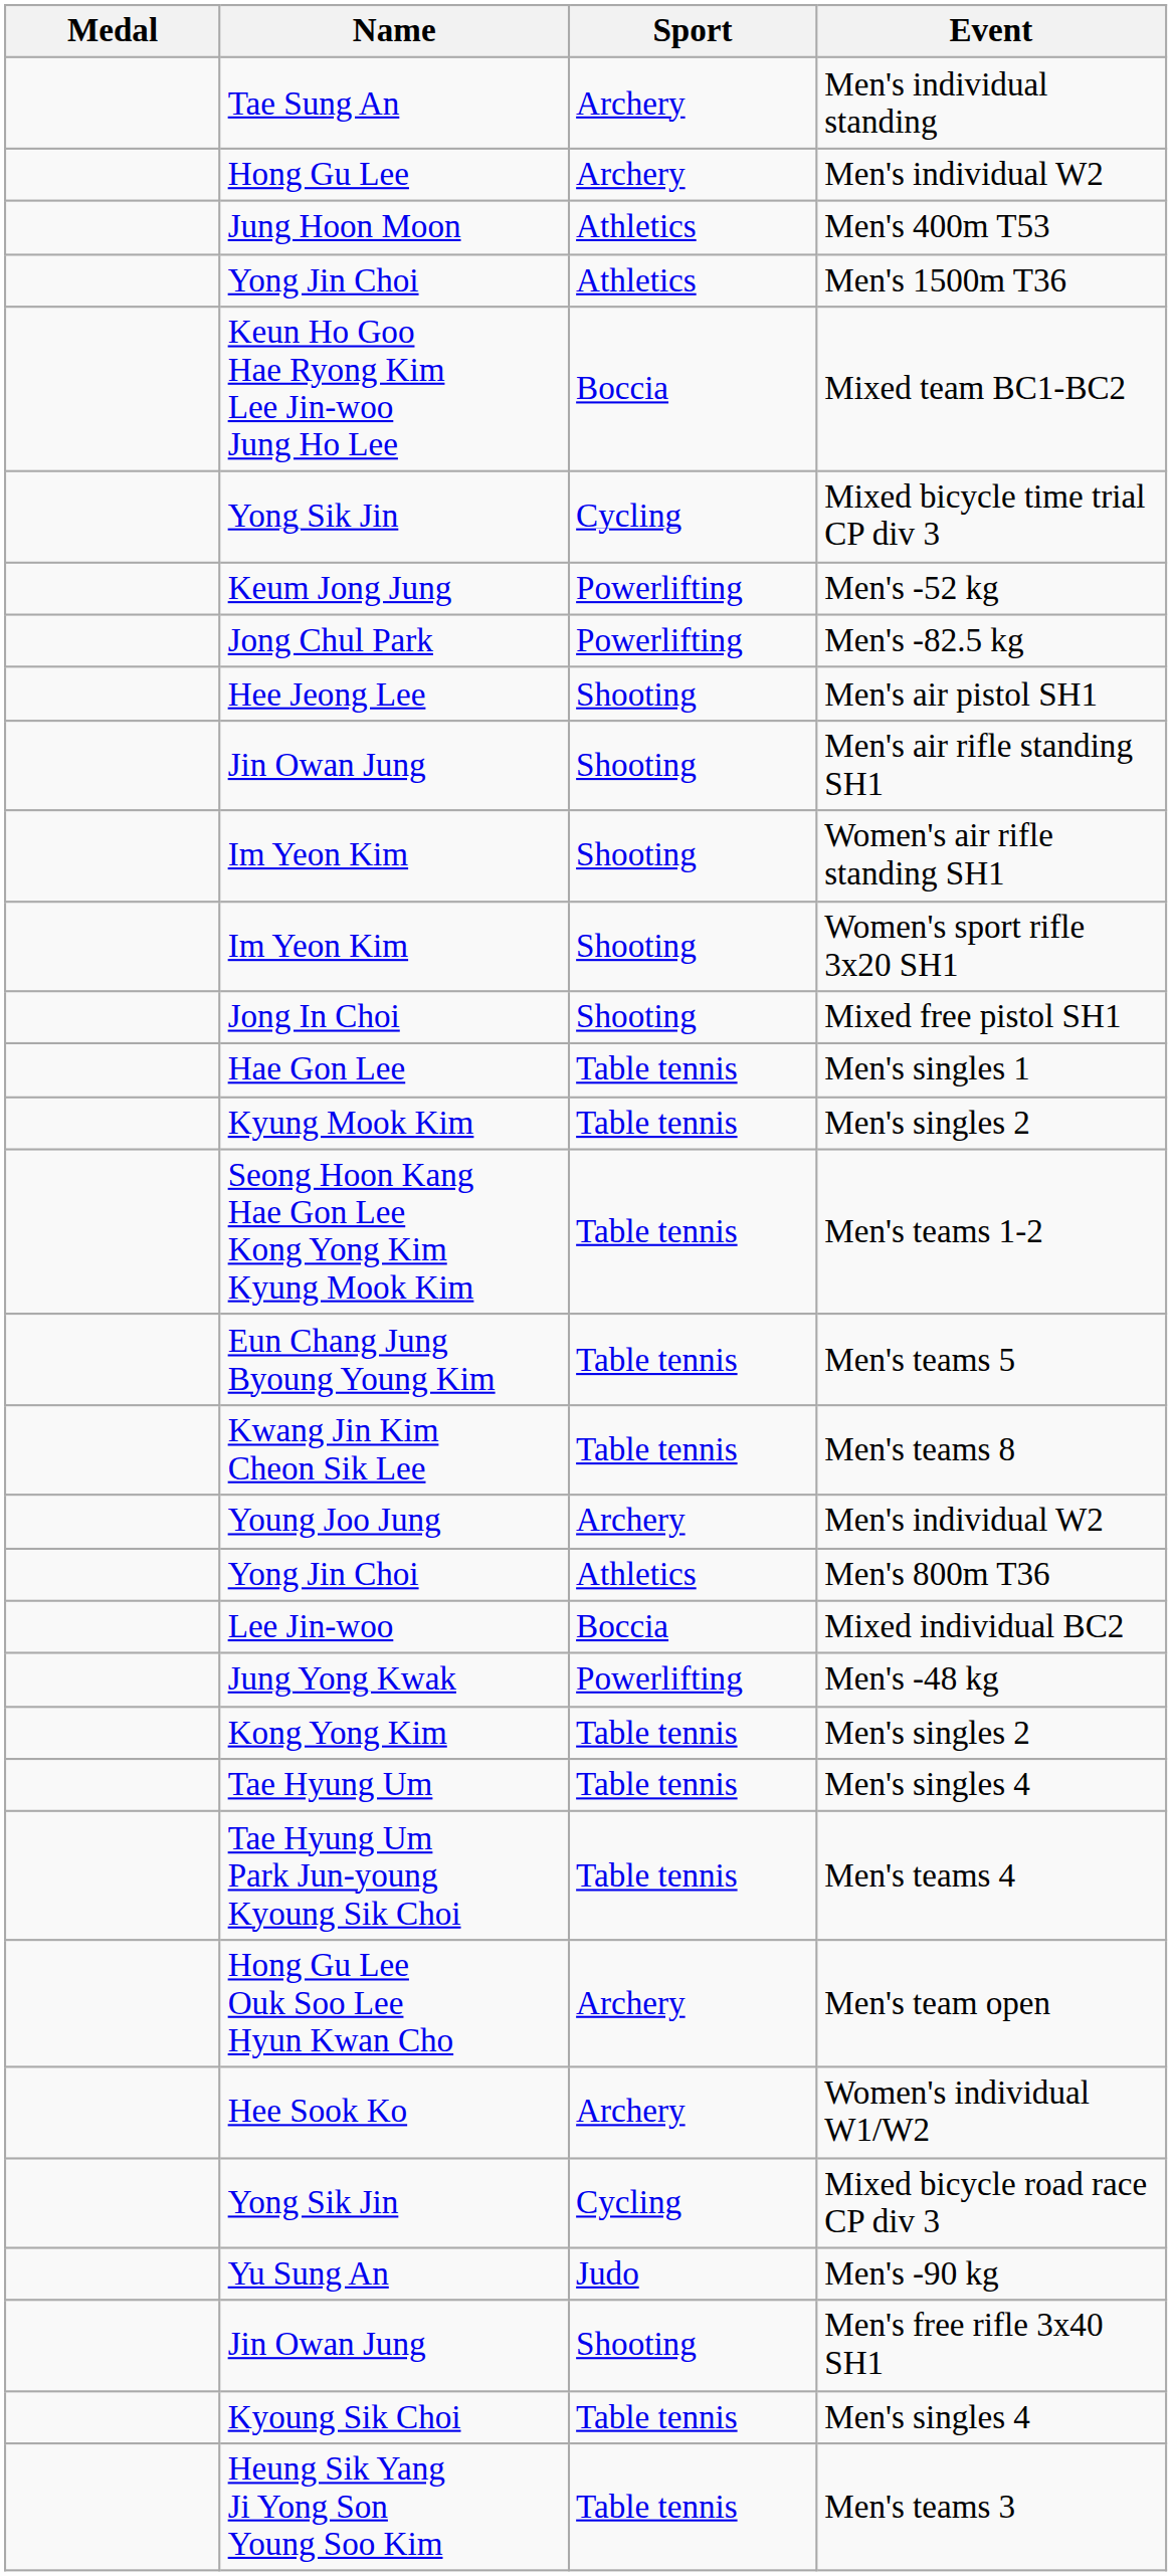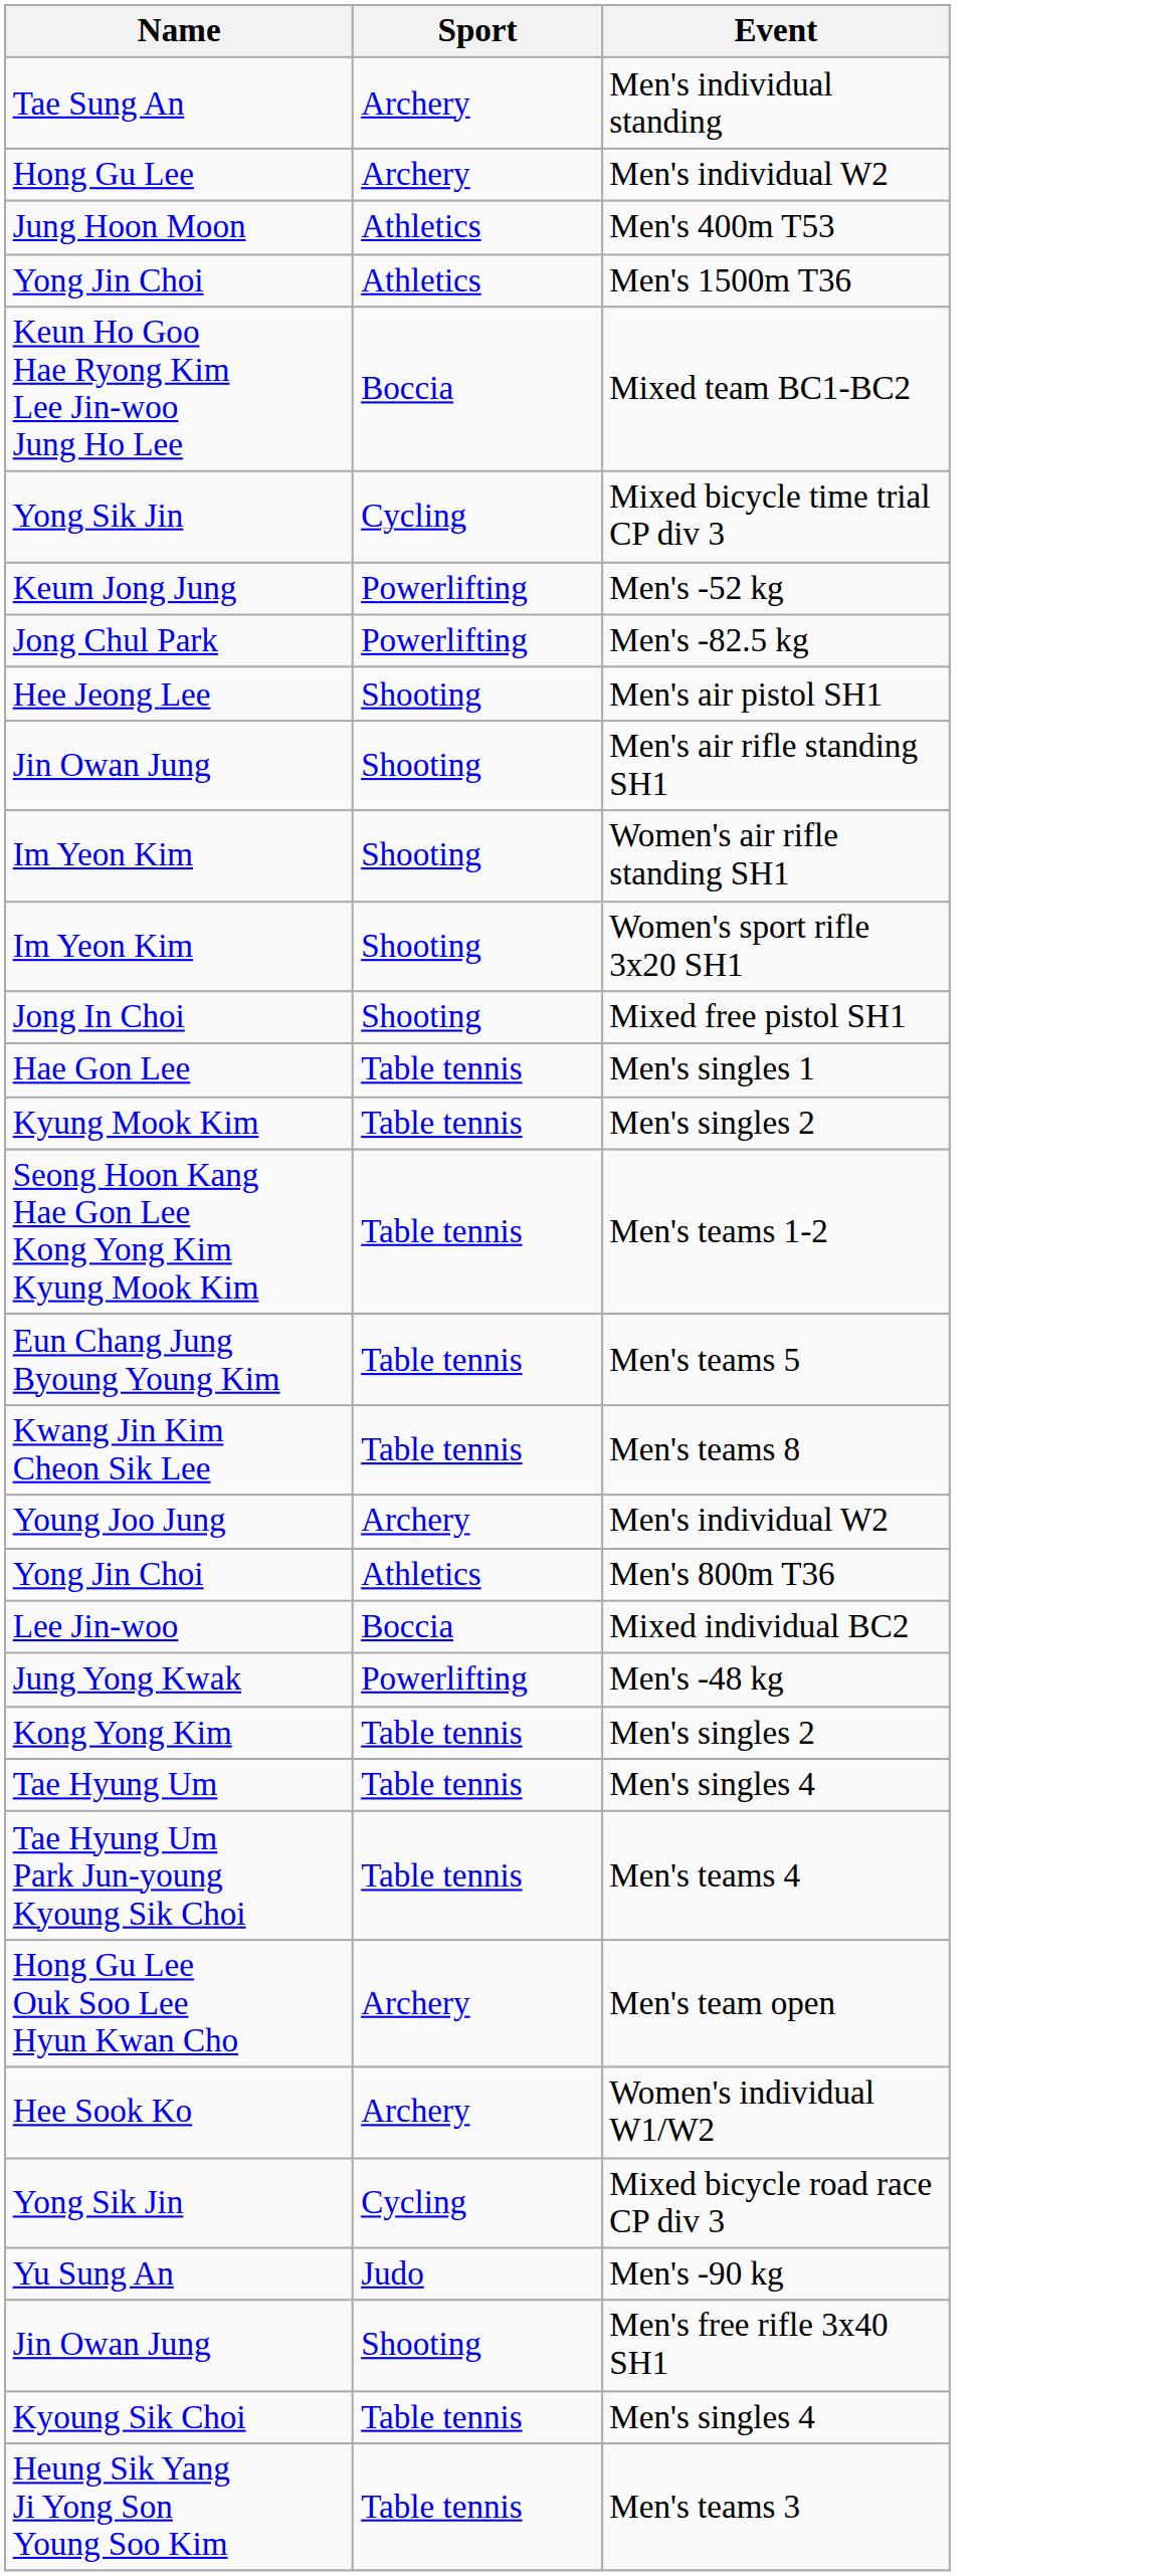 <table class="wikitable">
 <tr>
-<th style="width:6em">Medal</th>
 <th style="width:10em">Name</th>
 <th style="width:7em">Sport</th>
 <th style="width:10em">Event</th>
 </tr>
 <tr>
-<td></td>
 <td><a href='#'>Tae Sung An</a></td>
 <td><a href='#'>Archery</a></td>
 <td>Men's individual standing</td>
 </tr>
 <tr>
-<td></td>
 <td><a href='#'>Hong Gu Lee</a></td>
 <td><a href='#'>Archery</a></td>
 <td>Men's individual W2</td>
 </tr>
 <tr>
-<td></td>
 <td><a href='#'>Jung Hoon Moon</a></td>
 <td><a href='#'>Athletics</a></td>
 <td>Men's 400m T53</td>
 </tr>
 <tr>
-<td></td>
 <td><a href='#'>Yong Jin Choi</a></td>
 <td><a href='#'>Athletics</a></td>
 <td>Men's 1500m T36</td>
 </tr>
 <tr>
-<td></td>
 <td><a href='#'>Keun Ho Goo</a><br> <a href='#'>Hae Ryong Kim</a><br> <a href='#'>Lee Jin-woo</a><br> <a href='#'>Jung Ho Lee</a></td>
 <td><a href='#'>Boccia</a></td>
 <td>Mixed team BC1-BC2</td>
 </tr>
 <tr>
-<td></td>
 <td><a href='#'>Yong Sik Jin</a></td>
 <td><a href='#'>Cycling</a></td>
 <td>Mixed bicycle time trial CP div 3</td>
 </tr>
 <tr>
-<td></td>
 <td><a href='#'>Keum Jong Jung</a></td>
 <td><a href='#'>Powerlifting</a></td>
 <td>Men's -52 kg</td>
 </tr>
 <tr>
-<td></td>
 <td><a href='#'>Jong Chul Park</a></td>
 <td><a href='#'>Powerlifting</a></td>
 <td>Men's -82.5 kg</td>
 </tr>
 <tr>
-<td></td>
 <td><a href='#'>Hee Jeong Lee</a></td>
 <td><a href='#'>Shooting</a></td>
 <td>Men's air pistol SH1</td>
 </tr>
 <tr>
-<td></td>
 <td><a href='#'>Jin Owan Jung</a></td>
 <td><a href='#'>Shooting</a></td>
 <td>Men's air rifle standing SH1</td>
 </tr>
 <tr>
-<td></td>
 <td><a href='#'>Im Yeon Kim</a></td>
 <td><a href='#'>Shooting</a></td>
 <td>Women's air rifle standing SH1</td>
 </tr>
 <tr>
-<td></td>
 <td><a href='#'>Im Yeon Kim</a></td>
 <td><a href='#'>Shooting</a></td>
 <td>Women's sport rifle 3x20 SH1</td>
 </tr>
 <tr>
-<td></td>
 <td><a href='#'>Jong In Choi</a></td>
 <td><a href='#'>Shooting</a></td>
 <td>Mixed free pistol SH1</td>
 </tr>
 <tr>
-<td></td>
 <td><a href='#'>Hae Gon Lee</a></td>
 <td><a href='#'>Table tennis</a></td>
 <td>Men's singles 1</td>
 </tr>
 <tr>
-<td></td>
 <td><a href='#'>Kyung Mook Kim</a></td>
 <td><a href='#'>Table tennis</a></td>
 <td>Men's singles 2</td>
 </tr>
 <tr>
-<td></td>
 <td><a href='#'>Seong Hoon Kang</a><br> <a href='#'>Hae Gon Lee</a><br> <a href='#'>Kong Yong Kim</a><br> <a href='#'>Kyung Mook Kim</a></td>
 <td><a href='#'>Table tennis</a></td>
 <td>Men's teams 1-2</td>
 </tr>
 <tr>
-<td></td>
 <td><a href='#'>Eun Chang Jung</a><br> <a href='#'>Byoung Young Kim</a></td>
 <td><a href='#'>Table tennis</a></td>
 <td>Men's teams 5</td>
 </tr>
 <tr>
-<td></td>
 <td><a href='#'>Kwang Jin Kim</a><br> <a href='#'>Cheon Sik Lee</a></td>
 <td><a href='#'>Table tennis</a></td>
 <td>Men's teams 8</td>
 </tr>
 <tr>
-<td></td>
 <td><a href='#'>Young Joo Jung</a></td>
 <td><a href='#'>Archery</a></td>
 <td>Men's individual W2</td>
 </tr>
 <tr>
-<td></td>
 <td><a href='#'>Yong Jin Choi</a></td>
 <td><a href='#'>Athletics</a></td>
 <td>Men's 800m T36</td>
 </tr>
 <tr>
-<td></td>
 <td><a href='#'>Lee Jin-woo</a></td>
 <td><a href='#'>Boccia</a></td>
 <td>Mixed individual BC2</td>
 </tr>
 <tr>
-<td></td>
 <td><a href='#'>Jung Yong Kwak</a></td>
 <td><a href='#'>Powerlifting</a></td>
 <td>Men's -48 kg</td>
 </tr>
 <tr>
-<td></td>
 <td><a href='#'>Kong Yong Kim</a></td>
 <td><a href='#'>Table tennis</a></td>
 <td>Men's singles 2</td>
 </tr>
 <tr>
-<td></td>
 <td><a href='#'>Tae Hyung Um</a></td>
 <td><a href='#'>Table tennis</a></td>
 <td>Men's singles 4</td>
 </tr>
 <tr>
-<td></td>
 <td><a href='#'>Tae Hyung Um</a><br> <a href='#'>Park Jun-young</a><br> <a href='#'>Kyoung Sik Choi</a></td>
 <td><a href='#'>Table tennis</a></td>
 <td>Men's teams 4</td>
 </tr>
 <tr>
-<td></td>
 <td><a href='#'>Hong Gu Lee</a><br> <a href='#'>Ouk Soo Lee</a><br> <a href='#'>Hyun Kwan Cho</a></td>
 <td><a href='#'>Archery</a></td>
 <td>Men's team open</td>
 </tr>
 <tr>
-<td></td>
 <td><a href='#'>Hee Sook Ko</a></td>
 <td><a href='#'>Archery</a></td>
 <td>Women's individual W1/W2</td>
 </tr>
 <tr>
-<td></td>
 <td><a href='#'>Yong Sik Jin</a></td>
 <td><a href='#'>Cycling</a></td>
 <td>Mixed bicycle road race CP div 3</td>
 </tr>
 <tr>
-<td></td>
 <td><a href='#'>Yu Sung An</a></td>
 <td><a href='#'>Judo</a></td>
 <td>Men's -90 kg</td>
 </tr>
 <tr>
-<td></td>
 <td><a href='#'>Jin Owan Jung</a></td>
 <td><a href='#'>Shooting</a></td>
 <td>Men's free rifle 3x40 SH1</td>
 </tr>
 <tr>
-<td></td>
 <td><a href='#'>Kyoung Sik Choi</a></td>
 <td><a href='#'>Table tennis</a></td>
 <td>Men's singles 4</td>
 </tr>
 <tr>
-<td></td>
 <td><a href='#'>Heung Sik Yang</a><br> <a href='#'>Ji Yong Son</a><br> <a href='#'>Young Soo Kim</a></td>
 <td><a href='#'>Table tennis</a></td>
 <td>Men's teams 3</td>
 </tr>
 </table>
